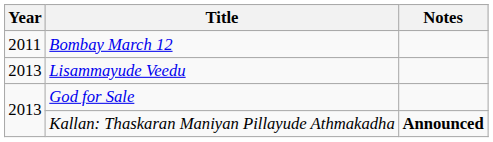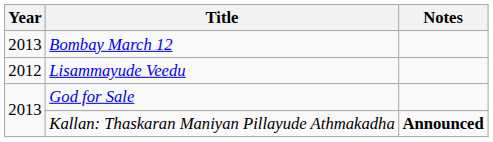 <table class="wikitable">
 <tr style="background:#ccc; text-align:center;">
 <th>Year</th>
 <th>Title</th>
 <th>Notes</th>
 </tr>
 <tr>
-<td>2011</td>
+<td>2013</td>
 <td><em><a href='#'>Bombay March 12</a></em></td>
 <td></td>
 </tr>
 <tr>
-<td>2013</td>
+<td>2012</td>
 <td><em><a href='#'>Lisammayude Veedu</a></em></td>
 <td></td>
 </tr>
 <tr>
 <td rowspan=2>2013</td>
 <td><em><a href='#'>God for Sale</a></em></td>
 <td></td>
 </tr>
 <tr>
 <td><em>Kallan: Thaskaran Maniyan Pillayude Athmakadha</em></td>
 <td><strong>Announced</strong></td>
 </tr>
 </table>
